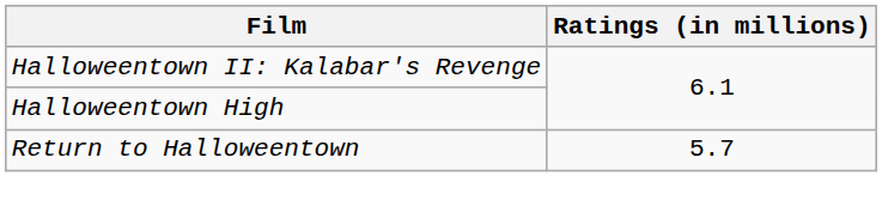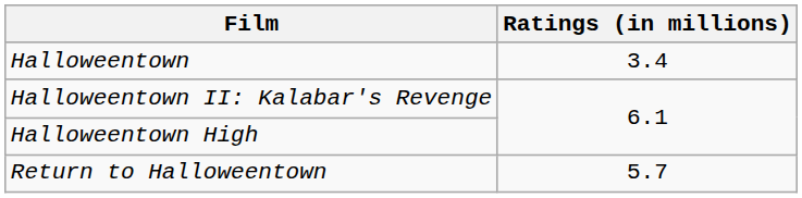 <table class="wikitable sortable" border="1" style="text-align: center;">
 <tr>
 <th>Film</th>
 <th>Ratings (in millions)</th>
+</tr>
+<tr>
+<td style="text-align:left;"><em>Halloweentown</em></td>
+<td>3.4</td>
 </tr>
 <tr>
 <td style="text-align:left;"><em>Halloweentown II: Kalabar's Revenge</em></td>
 <td rowspan="2">6.1</td>
 </tr>
 <tr>
 <td style="text-align:left;"><em>Halloweentown High</em></td>
 </tr>
 <tr>
 <td style="text-align:left;"><em>Return to Halloweentown</em></td>
 <td>5.7</td>
 </tr>
 </table>
